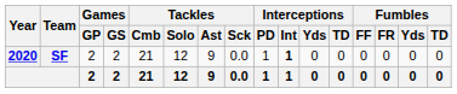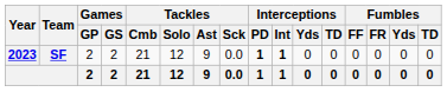 <table class="wikitable" style="text-align:center;">
 <tr>
 <th rowspan="2">Year</th>
 <th rowspan="2">Team</th>
 <th colspan="2">Games</th>
 <th colspan="4">Tackles</th>
 <th colspan="4">Interceptions</th>
 <th colspan="4">Fumbles</th>
 </tr>
 <tr>
 <th>GP</th>
 <th>GS</th>
 <th>Cmb</th>
 <th>Solo</th>
 <th>Ast</th>
 <th>Sck</th>
 <th>PD</th>
 <th>Int</th>
 <th>Yds</th>
 <th>TD</th>
 <th>FF</th>
 <th>FR</th>
 <th>Yds</th>
 <th>TD</th>
 </tr>
 <tr>
-<th><a href='#'>2020</a></th>
+<th><a href='#'>2023</a></th>
 <th><a href='#'>SF</a></th>
 <td>2</td>
 <td>2</td>
 <td>21</td>
 <td>12</td>
 <td>9</td>
 <td>0.0</td>
-<td>1</td>
+<td><strong>1</strong></td>
 <td><strong>1</strong></td>
 <td>0</td>
 <td>0</td>
 <td>0</td>
 <td>0</td>
 <td>0</td>
 <td>0</td>
 </tr>
 <tr>
 <th colspan="2"></th>
 <th>2</th>
 <th>2</th>
 <th>21</th>
 <th>12</th>
 <th>9</th>
 <th>0.0</th>
 <th>1</th>
 <th>1</th>
 <th>0</th>
 <th>0</th>
 <th>0</th>
 <th>0</th>
 <th>0</th>
 <th>0</th>
 </tr>
 </table>
